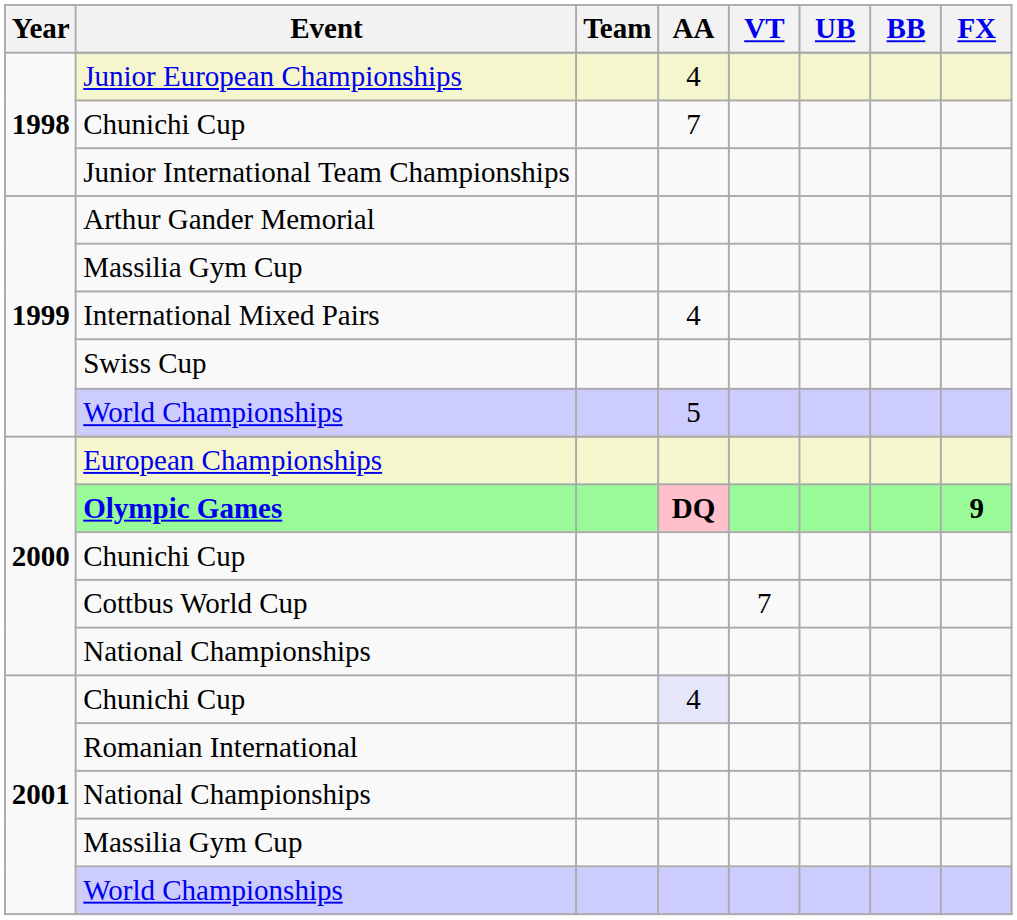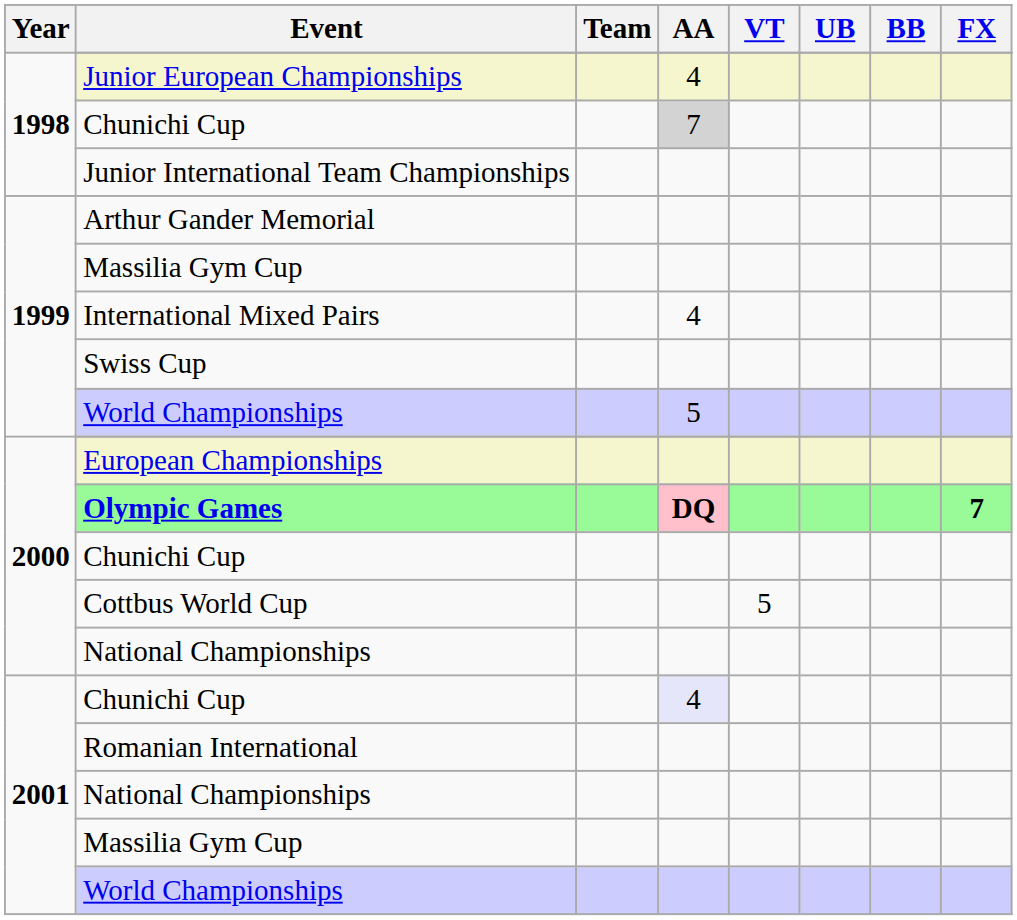 <table class="wikitable" style="text-align:center; font-size:95%;">
 <tr>
 <th align=center>Year</th>
 <th align=center>Event</th>
 <th style="width:30px;">Team</th>
 <th style="width:30px;">AA</th>
 <th style="width:30px;"><a href='#'>VT</a></th>
 <th style="width:30px;"><a href='#'>UB</a></th>
 <th style="width:30px;"><a href='#'>BB</a></th>
 <th style="width:30px;"><a href='#'>FX</a></th>
 </tr>
 <tr>
 <td rowspan="4"><strong>1998</strong></td>
 </tr>
 <tr bgcolor=#F5F6CE>
 <td align=left><a href='#'>Junior European Championships</a></td>
 <td></td>
 <td>4</td>
 <td></td>
 <td></td>
 <td></td>
 <td></td>
 </tr>
 <tr>
 <td align=left>Chunichi Cup</td>
 <td></td>
-<td>7</td>
+<td style="background: lightgrey;">7</td>
 <td></td>
 <td></td>
 <td></td>
 <td></td>
 </tr>
 <tr>
 <td align=left>Junior International Team Championships</td>
 <td></td>
 <td></td>
 <td></td>
 <td></td>
 <td></td>
 <td></td>
 </tr>
 <tr>
 <td rowspan="5"><strong>1999</strong></td>
 <td align=left>Arthur Gander Memorial</td>
 <td></td>
 <td></td>
 <td></td>
 <td></td>
 <td></td>
 <td></td>
 </tr>
 <tr>
 <td align=left>Massilia Gym Cup</td>
 <td></td>
 <td></td>
 <td></td>
 <td></td>
 <td></td>
 <td></td>
 </tr>
 <tr>
 <td align=left>International Mixed Pairs</td>
 <td></td>
 <td>4</td>
 <td></td>
 <td></td>
 <td></td>
 <td></td>
 </tr>
 <tr>
 <td align=left>Swiss Cup</td>
 <td></td>
 <td></td>
 <td></td>
 <td></td>
 <td></td>
 <td></td>
 </tr>
 <tr bgcolor=#CCCCFF>
 <td align=left><a href='#'>World Championships</a></td>
 <td></td>
 <td>5</td>
 <td></td>
 <td></td>
 <td></td>
 <td></td>
 </tr>
 <tr>
 <td rowspan="6"><strong>2000</strong></td>
 </tr>
 <tr bgcolor=#F5F6CE>
 <td align=left><a href='#'>European Championships</a></td>
 <td></td>
 <td></td>
 <td></td>
 <td></td>
 <td></td>
 <td></td>
 </tr>
 <tr bgcolor=98FB98>
 <td align=left><strong><a href='#'>Olympic Games</a></strong></td>
 <td></td>
 <td style="background:pink;"><strong>DQ</strong></td>
 <td></td>
 <td></td>
 <td></td>
-<td><strong>9</strong></td>
+<td><strong>7</strong></td>
 </tr>
 <tr>
 <td align=left>Chunichi Cup</td>
 <td></td>
 <td></td>
 <td></td>
 <td></td>
 <td></td>
 <td></td>
 </tr>
 <tr>
 <td align=left>Cottbus World Cup</td>
 <td></td>
 <td></td>
-<td>7</td>
+<td>5</td>
 <td></td>
 <td></td>
 <td></td>
 </tr>
 <tr>
 <td align=left>National Championships</td>
 <td></td>
 <td></td>
 <td></td>
 <td></td>
 <td></td>
 <td></td>
 </tr>
 <tr>
 <td rowspan="5"><strong>2001</strong></td>
 <td align=left>Chunichi Cup</td>
 <td></td>
 <td style="background: lavender;">4</td>
 <td></td>
 <td></td>
 <td></td>
 <td></td>
 </tr>
 <tr>
 <td align=left>Romanian International</td>
 <td></td>
 <td></td>
 <td></td>
 <td></td>
 <td></td>
 <td></td>
 </tr>
 <tr>
 <td align=left>National Championships</td>
 <td></td>
 <td></td>
 <td></td>
 <td></td>
 <td></td>
 <td></td>
 </tr>
 <tr>
 <td align=left>Massilia Gym Cup</td>
 <td></td>
 <td></td>
 <td></td>
 <td></td>
 <td></td>
 <td></td>
 </tr>
 <tr bgcolor=#CCCCFF>
 <td align=left><a href='#'>World Championships</a></td>
 <td></td>
 <td></td>
 <td></td>
 <td></td>
 <td></td>
 <td></td>
 </tr>
 </table>
